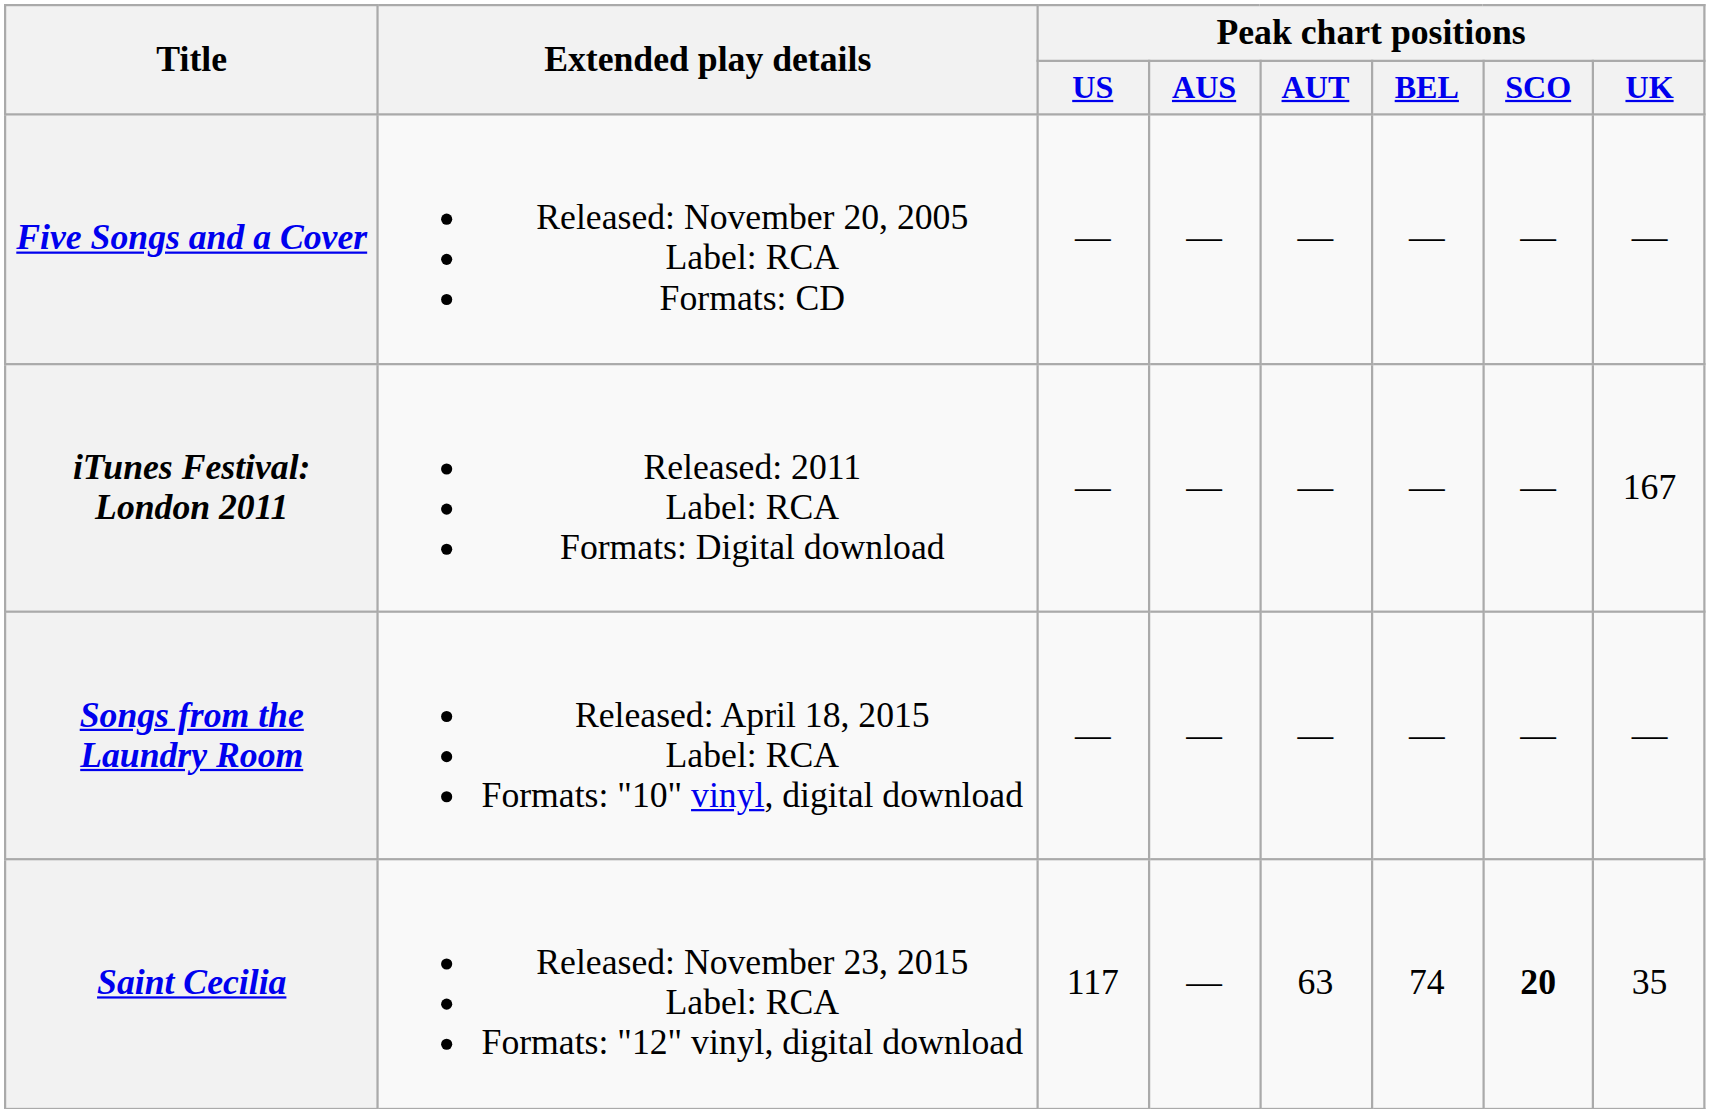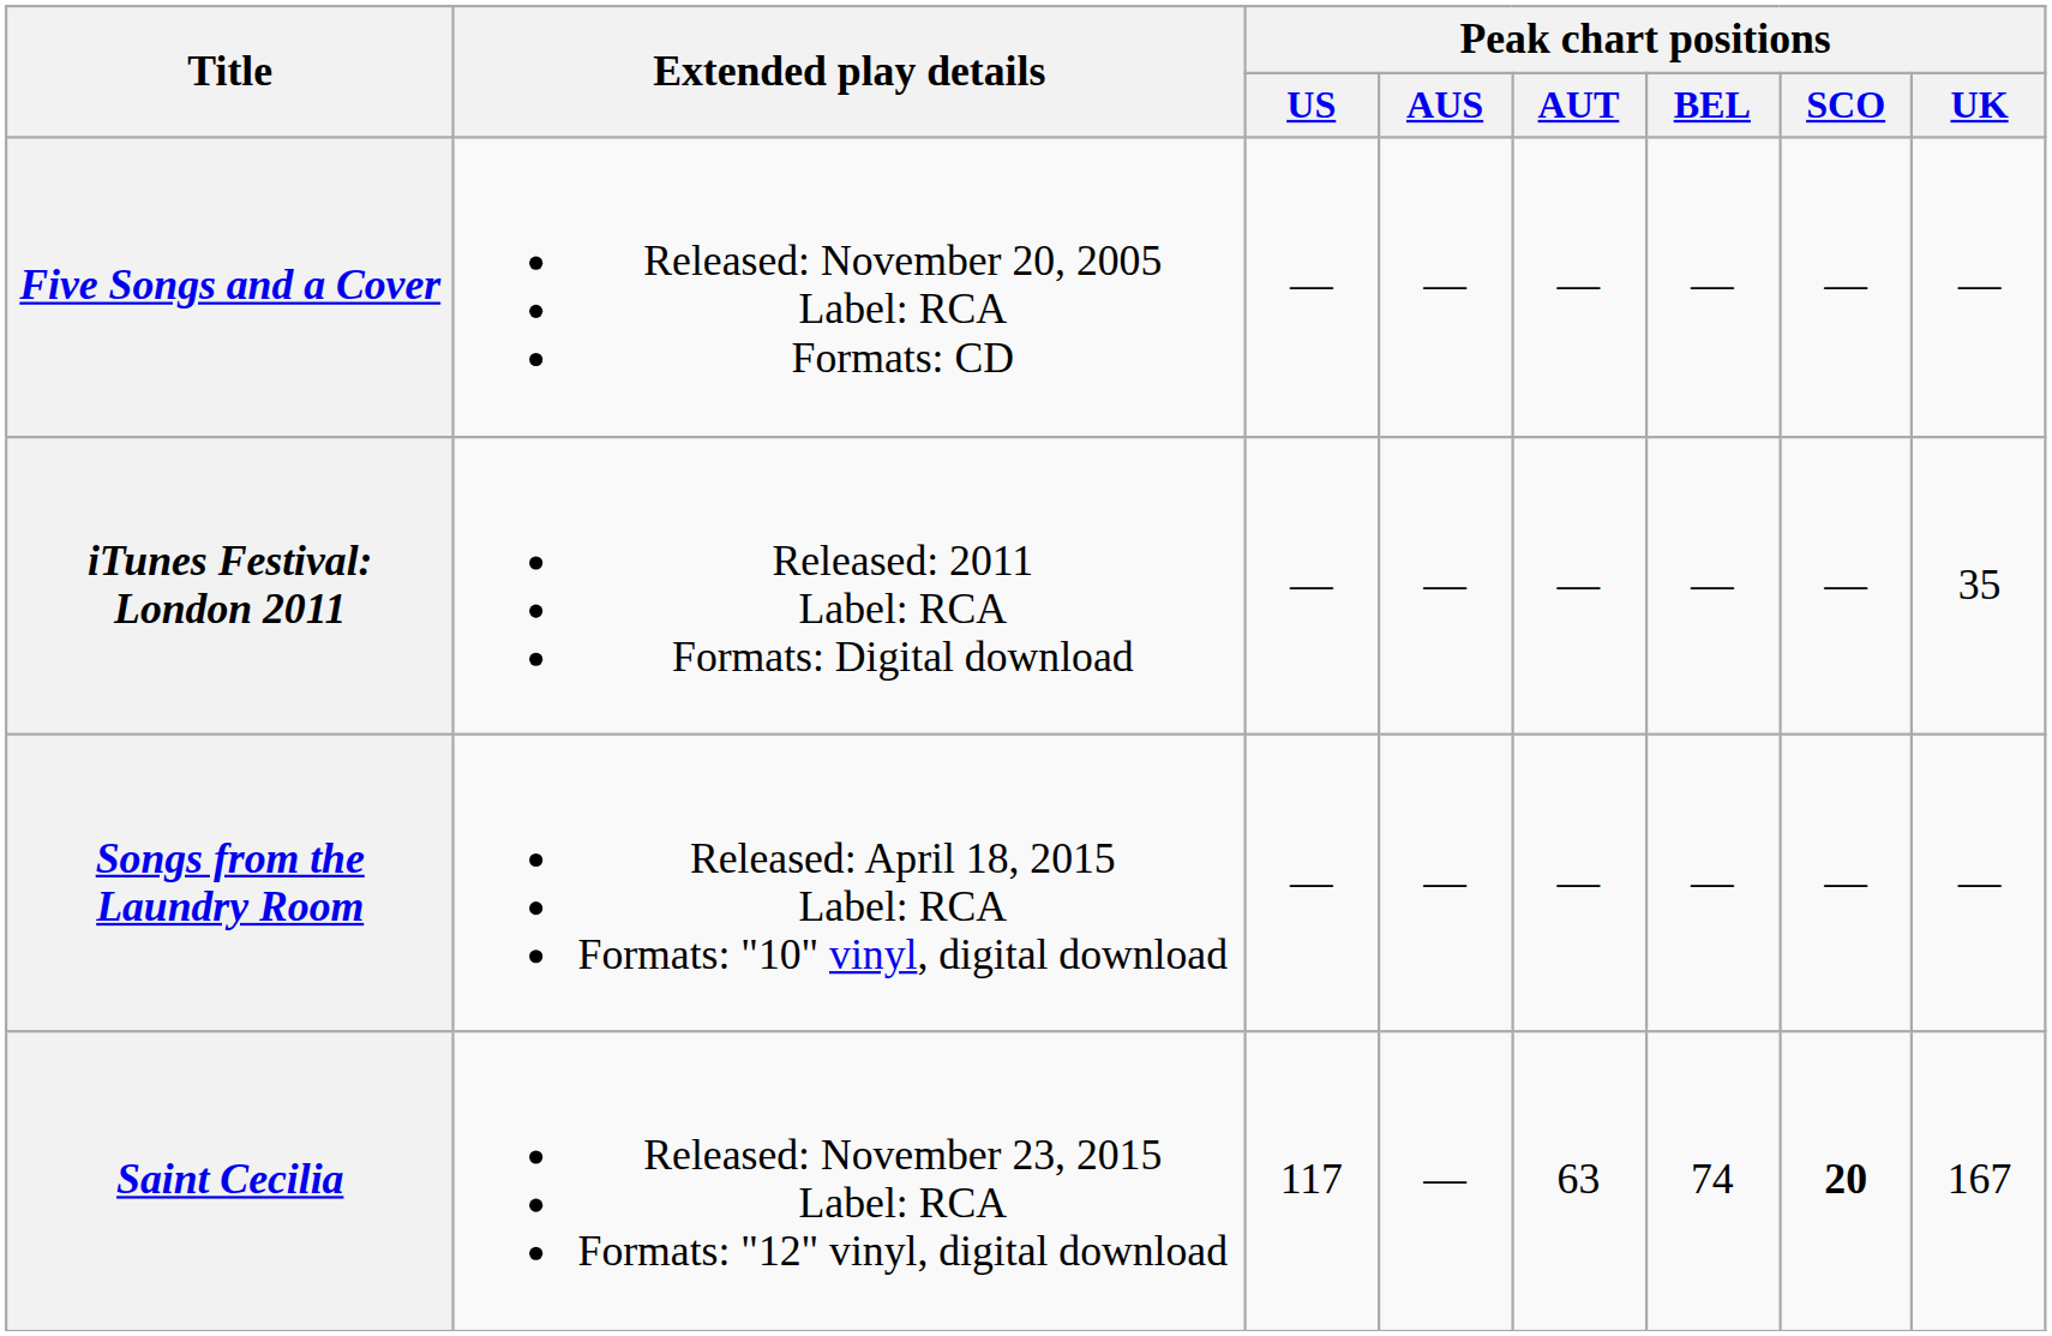 <table class="wikitable plainrowheaders" style="text-align:center;">
 <tr>
 <th scope="col" rowspan="2" style="width:10em;">Title</th>
 <th scope="col" rowspan="2" style="width:18em;">Extended play details</th>
 <th scope="col" colspan="6">Peak chart positions</th>
 </tr>
 <tr>
 <th scope="col" style="width:3em;font-size:90%;"><a href='#'>US</a><br></th>
 <th scope="col" style="width:3em;font-size:90%;"><a href='#'>AUS</a><br></th>
 <th scope="col" style="width:3em;font-size:90%;"><a href='#'>AUT</a><br></th>
 <th scope="col" style="width:3em;font-size:90%;"><a href='#'>BEL</a><br></th>
 <th scope="col" style="width:3em;font-size:90%;"><a href='#'>SCO</a><br></th>
 <th scope="col" style="width:3em;font-size:90%;"><a href='#'>UK</a><br></th>
 </tr>
 <tr>
 <th scope="row"><em><a href='#'>Five Songs and a Cover</a></em></th>
 <td><br><ul><li>Released: November 20, 2005</li><li>Label: RCA</li><li>Formats: CD</li></ul></td>
 <td>—</td>
 <td>—</td>
 <td>—</td>
 <td>—</td>
 <td>—</td>
 <td>—</td>
 </tr>
 <tr>
 <th scope="row"><em>iTunes Festival: London 2011</em></th>
 <td><br><ul><li>Released: 2011</li><li>Label: RCA</li><li>Formats: Digital download</li></ul></td>
 <td>—</td>
 <td>—</td>
 <td>—</td>
 <td>—</td>
 <td>—</td>
-<td>167</td>
+<td>35</td>
 </tr>
 <tr>
 <th scope="row"><em><a href='#'>Songs from the Laundry Room</a></em></th>
 <td><br><ul><li>Released: April 18, 2015</li><li>Label: RCA</li><li>Formats: "10" <a href='#'>vinyl</a>, digital download</li></ul></td>
 <td>—</td>
 <td>—</td>
 <td>—</td>
 <td>—</td>
 <td>—</td>
 <td>—</td>
 </tr>
 <tr>
 <th scope="row"><em><a href='#'>Saint Cecilia</a></em></th>
 <td><br><ul><li>Released: November 23, 2015</li><li>Label: RCA</li><li>Formats: "12" vinyl, digital download</li></ul></td>
 <td>117</td>
 <td>—</td>
 <td>63</td>
 <td>74</td>
 <td><strong>20</strong></td>
-<td>35</td>
+<td>167</td>
 </tr>
 </table>
